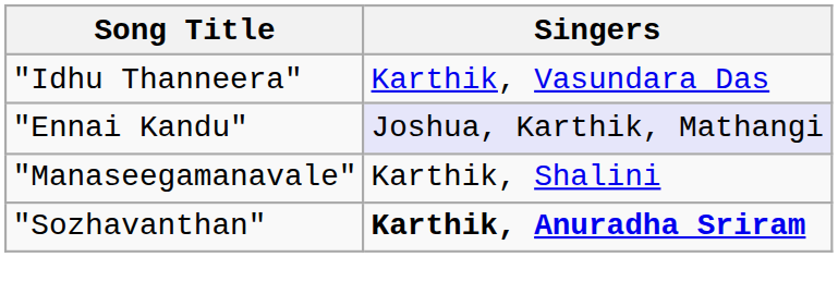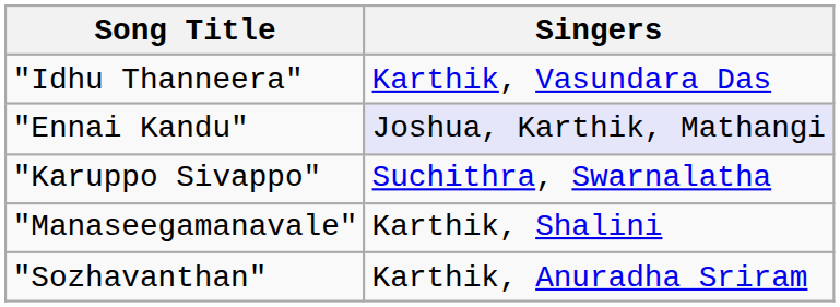 <table class="wikitable">
 <tr>
 <th>Song Title</th>
 <th>Singers</th>
 </tr>
 <tr>
 <td>"Idhu Thanneera"</td>
 <td><a href='#'>Karthik</a>, <a href='#'>Vasundara Das</a></td>
 </tr>
 <tr>
 <td>"Ennai Kandu"</td>
 <td style="background: lavender;">Joshua, Karthik, Mathangi</td>
 </tr>
 <tr>
+<td>"Karuppo Sivappo"</td>
+<td><a href='#'>Suchithra</a>, <a href='#'>Swarnalatha</a></td>
+</tr>
+<tr>
 <td>"Manaseegamanavale"</td>
 <td>Karthik, <a href='#'>Shalini</a></td>
 </tr>
 <tr>
 <td>"Sozhavanthan"</td>
-<td><strong>Karthik, <a href='#'>Anuradha Sriram</a></strong></td>
+<td>Karthik, <a href='#'>Anuradha Sriram</a></td>
 </tr>
 </table>
